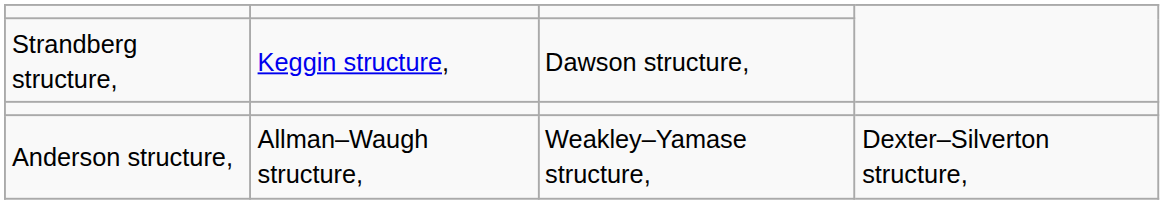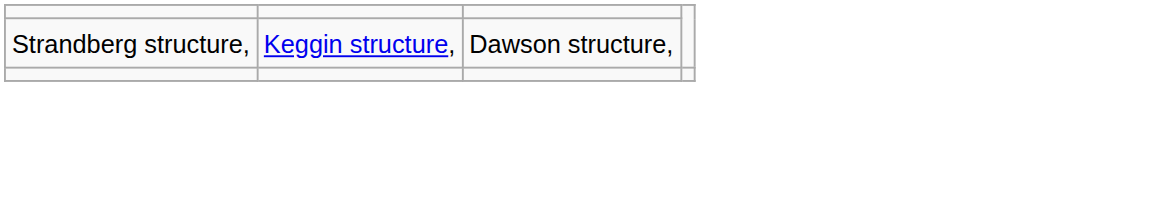 <table class="wikitable">
 <tr>
 <td></td>
 <td></td>
 <td></td>
 </tr>
 <tr>
 <td><small>Strandberg structure, </small></td>
 <td><small><a href='#'>Keggin structure</a>, </small></td>
 <td><small>Dawson structure, </small></td>
 </tr>
 <tr>
 <td></td>
 <td></td>
 <td></td>
 <td></td>
 </tr>
-<tr>
-<td><small>Anderson structure, </small></td>
-<td><small>Allman–Waugh structure, </small></td>
-<td><small>Weakley–Yamase structure, </small></td>
-<td><small>Dexter–Silverton structure, </small></td>
-</tr>
 </table>
